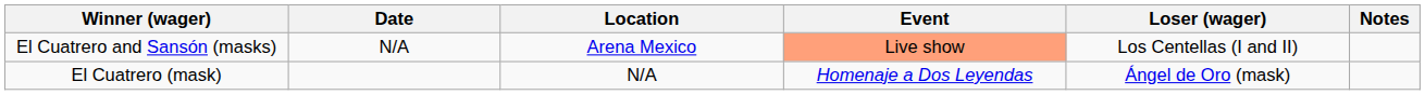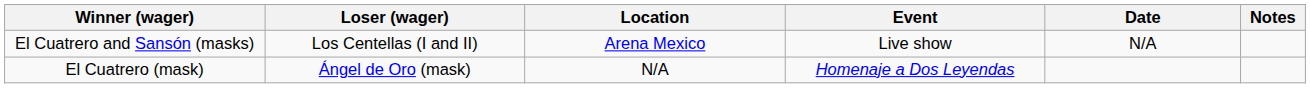 <table class="wikitable sortable" width=100%  style="text-align: center">
 <tr>
 <th width=20% scope="col">Winner (wager)</th>
-<th width=15% scope="col">Date</th>
+<th width=20% scope="col">Loser (wager)</th>
 <th width=20% scope="col">Location</th>
 <th width=20% scope="col">Event</th>
-<th width=20% scope="col">Loser (wager)</th>
+<th width=15% scope="col">Date</th>
 <th class="unsortable" width=5% scope="col">Notes</th>
 </tr>
 <tr>
 <td>El Cuatrero and <a href='#'>Sansón</a> (masks)</td>
+<td>Los Centellas (I and II)</td>
+<td><a href='#'>Arena Mexico</a></td>
+<td>Live show</td>
 <td>N/A</td>
-<td><a href='#'>Arena Mexico</a></td>
-<td style="background: lightsalmon;">Live show</td>
-<td>Los Centellas (I and II)</td>
 <td></td>
 </tr>
 <tr>
 <td>El Cuatrero (mask)</td>
-<td></td>
+<td><a href='#'>Ángel de Oro</a> (mask)</td>
 <td>N/A</td>
 <td><em><a href='#'>Homenaje a Dos Leyendas</a></em></td>
-<td><a href='#'>Ángel de Oro</a> (mask)</td>
+<td></td>
 <td></td>
 </tr>
 </table>
